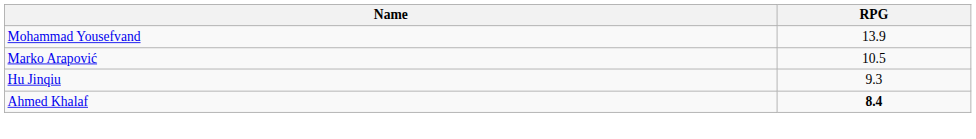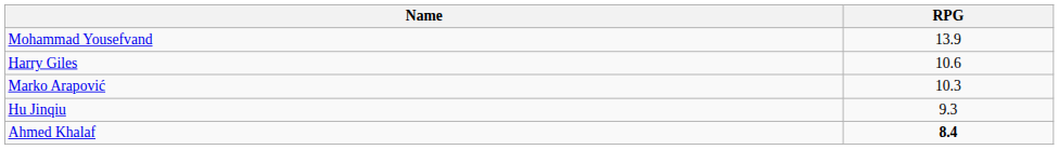 <table class=wikitable width="90%">
 <tr>
 <th width="80%">Name</th>
 <th width="20%">RPG</th>
 </tr>
 <tr>
 <td> <a href='#'>Mohammad Yousefvand</a></td>
 <td align=center>13.9</td>
 </tr>
 <tr>
+<td> <a href='#'>Harry Giles</a></td>
+<td align=center>10.6</td>
+</tr>
+<tr>
 <td> <a href='#'>Marko Arapović</a></td>
-<td align=center>10.5</td>
+<td align=center>10.3</td>
 </tr>
 <tr>
 <td> <a href='#'>Hu Jinqiu</a></td>
 <td align=center>9.3</td>
 </tr>
 <tr>
 <td> <a href='#'>Ahmed Khalaf</a></td>
 <td align=center><strong>8.4</strong></td>
 </tr>
 </table>
